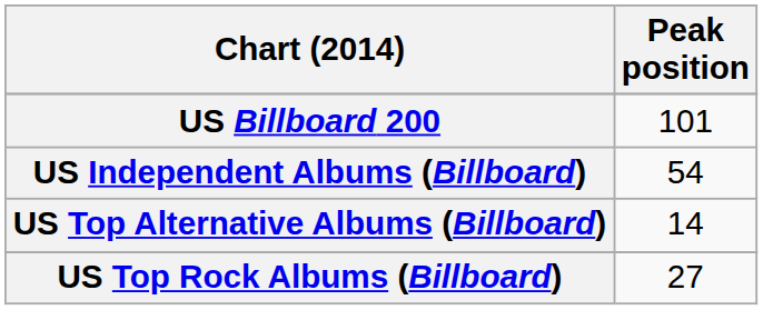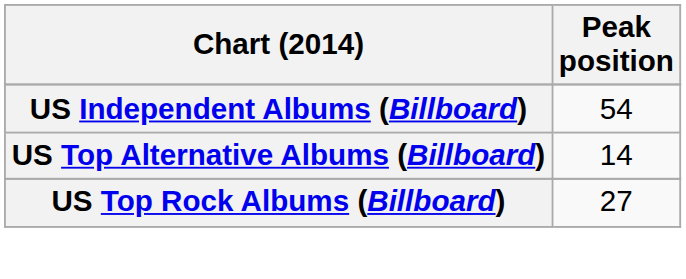 <table class="wikitable sortable plainrowheaders">
 <tr>
 <th scope="col">Chart (2014)</th>
 <th scope="col">Peak<br>position</th>
 </tr>
 <tr>
 </tr>
 <tr>
 </tr>
 <tr>
 </tr>
 <tr>
 </tr>
 <tr>
 </tr>
 <tr>
 </tr>
 <tr>
 </tr>
 <tr>
 </tr>
 <tr>
-<th scope="row">US <a href='#'><em>Billboard</em> 200</a></th>
-<td align=center>101</td>
-</tr>
-<tr>
 <th scope="row">US <a href='#'>Independent Albums</a> (<em><a href='#'>Billboard</a></em>)</th>
 <td align=center>54</td>
 </tr>
 <tr>
 <th scope="row">US <a href='#'>Top Alternative Albums</a> (<em><a href='#'>Billboard</a></em>)</th>
 <td align=center>14</td>
 </tr>
 <tr>
 </tr>
 <tr>
 <th scope="row">US <a href='#'>Top Rock Albums</a> (<em><a href='#'>Billboard</a></em>)</th>
 <td align=center>27</td>
 </tr>
 </table>
